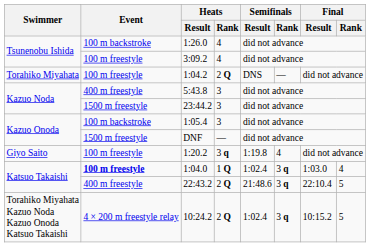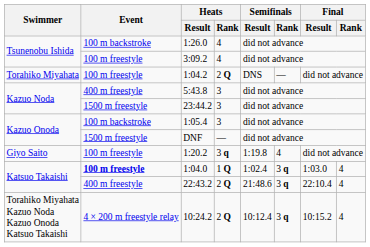 <table class=wikitable style="font-size:90%" style="text-align:center">
 <tr>
 <th rowspan=2>Swimmer</th>
 <th rowspan=2>Event</th>
 <th colspan=2>Heats</th>
 <th colspan=2>Semifinals</th>
 <th colspan=2>Final</th>
 </tr>
 <tr>
 <th>Result</th>
 <th>Rank</th>
 <th>Result</th>
 <th>Rank</th>
 <th>Result</th>
 <th>Rank</th>
 </tr>
 <tr>
 <td rowspan=2 align=left><a href='#'>Tsunenobu Ishida</a></td>
 <td align=left><a href='#'>100 m backstroke</a></td>
 <td>1:26.0</td>
 <td>4</td>
 <td colspan=4>did not advance</td>
 </tr>
 <tr>
 <td align=left><a href='#'>100 m freestyle</a></td>
 <td>3:09.2</td>
 <td>4</td>
 <td colspan=4>did not advance</td>
 </tr>
 <tr>
 <td align=left><a href='#'>Torahiko Miyahata</a></td>
 <td align=left><a href='#'>100 m freestyle</a></td>
 <td>1:04.2</td>
 <td>2 <strong>Q</strong></td>
 <td>DNS</td>
 <td>—</td>
 <td colspan=2>did not advance</td>
 </tr>
 <tr>
 <td rowspan=2 align=left><a href='#'>Kazuo Noda</a></td>
 <td align=left><a href='#'>400 m freestyle</a></td>
 <td>5:43.8</td>
 <td>3</td>
 <td colspan=4>did not advance</td>
 </tr>
 <tr>
 <td align=left><a href='#'>1500 m freestyle</a></td>
 <td>23:44.2</td>
 <td>3</td>
 <td colspan=4>did not advance</td>
 </tr>
 <tr>
 <td rowspan=2 align=left><a href='#'>Kazuo Onoda</a></td>
 <td align=left><a href='#'>100 m backstroke</a></td>
 <td>1:05.4</td>
 <td>3</td>
 <td colspan=4>did not advance</td>
 </tr>
 <tr>
 <td align=left><a href='#'>1500 m freestyle</a></td>
 <td>DNF</td>
 <td>—</td>
 <td colspan=4>did not advance</td>
 </tr>
 <tr>
 <td align=left><a href='#'>Giyo Saito</a></td>
 <td align=left><a href='#'>100 m freestyle</a></td>
 <td>1:20.2</td>
 <td>3 <strong>q</strong></td>
 <td>1:19.8</td>
 <td>4</td>
 <td colspan=2>did not advance</td>
 </tr>
 <tr>
 <td rowspan=2 align=left><a href='#'>Katsuo Takaishi</a></td>
 <td align=left><strong><a href='#'>100 m freestyle</a></strong></td>
 <td>1:04.0</td>
 <td>1 <strong>Q</strong></td>
 <td>1:02.4</td>
 <td>3 <strong>q</strong></td>
 <td>1:03.0</td>
 <td>4</td>
 </tr>
 <tr>
 <td align=left><a href='#'>400 m freestyle</a></td>
 <td>22:43.2</td>
 <td>2 <strong>Q</strong></td>
 <td>21:48.6</td>
 <td>3 <strong>q</strong></td>
 <td>22:10.4</td>
-<td>5</td>
+<td>4</td>
 </tr>
 <tr>
 <td align=left>Torahiko Miyahata <br> Kazuo Noda <br> Kazuo Onoda <br> Katsuo Takaishi</td>
 <td align=left><a href='#'>4 × 200 m freestyle relay</a></td>
 <td>10:24.2</td>
 <td>2 <strong>Q</strong></td>
-<td>1:02.4</td>
+<td>10:12.4</td>
 <td>3 <strong>q</strong></td>
 <td>10:15.2</td>
-<td>5</td>
+<td>4</td>
 </tr>
 </table>
